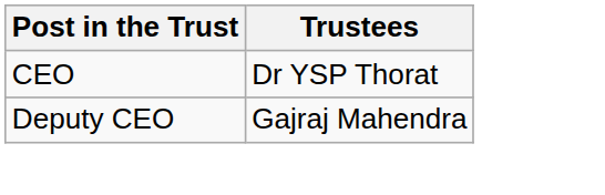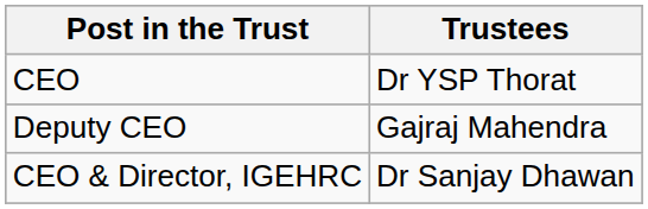 <table class="wikitable">
 <tr>
 <th>Post in the Trust</th>
 <th>Trustees</th>
 </tr>
 <tr>
 <td>CEO</td>
 <td>Dr YSP Thorat</td>
 </tr>
 <tr>
 <td>Deputy CEO</td>
 <td>Gajraj Mahendra</td>
 </tr>
+<tr>
+<td>CEO & Director, IGEHRC</td>
+<td>Dr Sanjay Dhawan</td>
+</tr>
 </table>
